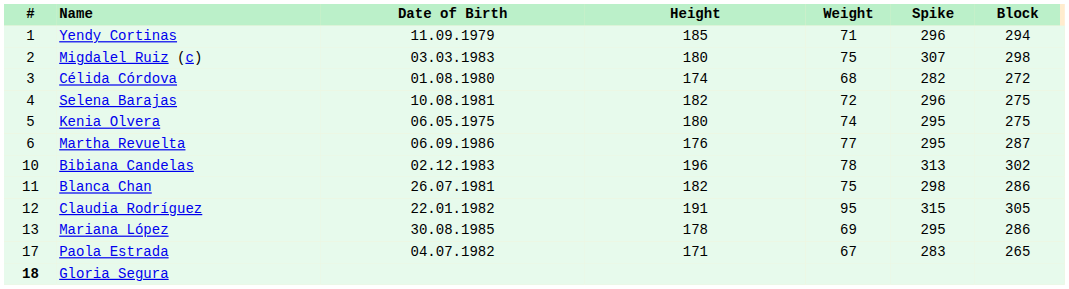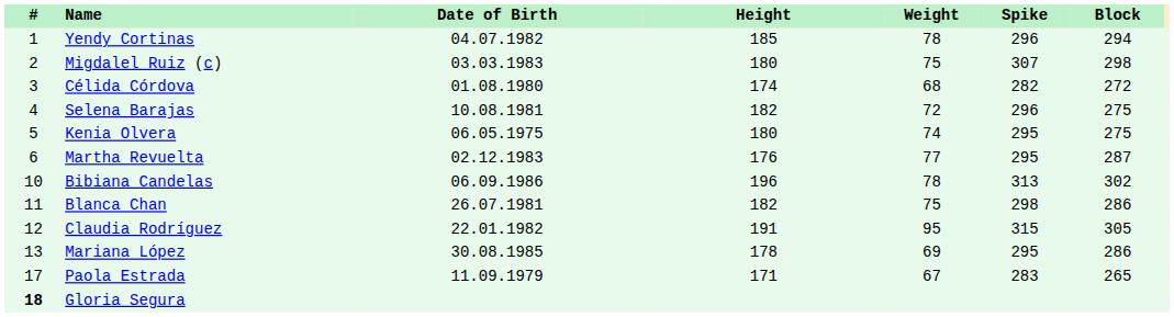 <table border=0 cellpadding=2 cellspacing=0  |- bgcolor=#FFECCE style="text-align:center; font-size:90%;" width=100%>
 <tr bgcolor=#BBF0C9>
 <th width=5%>#</th>
 <th width=25% align=left>Name</th>
 <th width=25%>Date of Birth</th>
 <th width=21%>Height</th>
 <th width=8%>Weight</th>
 <th width=8%>Spike</th>
 <th width=8%>Block</th>
 </tr>
 <tr bgcolor=#E7FAEC>
 <td>1</td>
 <td align=left><a href='#'>Yendy Cortinas</a></td>
-<td>11.09.1979</td>
+<td>04.07.1982</td>
 <td>185</td>
-<td>71</td>
+<td>78</td>
 <td>296</td>
 <td>294</td>
 <td></td>
 </tr>
 <tr bgcolor=#E7FAEC>
 <td>2</td>
 <td align=left><a href='#'>Migdalel Ruiz</a> (<a href='#'>c</a>)</td>
 <td>03.03.1983</td>
 <td>180</td>
 <td>75</td>
 <td>307</td>
 <td>298</td>
 <td></td>
 </tr>
 <tr bgcolor=#E7FAEC>
 <td>3</td>
 <td align=left><a href='#'>Célida Córdova</a></td>
 <td>01.08.1980</td>
 <td>174</td>
 <td>68</td>
 <td>282</td>
 <td>272</td>
 <td></td>
 </tr>
 <tr bgcolor=#E7FAEC>
 <td>4</td>
 <td align=left><a href='#'>Selena Barajas</a></td>
 <td>10.08.1981</td>
 <td>182</td>
 <td>72</td>
 <td>296</td>
 <td>275</td>
 <td></td>
 </tr>
 <tr bgcolor=#E7FAEC>
 <td>5</td>
 <td align=left><a href='#'>Kenia Olvera</a></td>
 <td>06.05.1975</td>
 <td>180</td>
 <td>74</td>
 <td>295</td>
 <td>275</td>
 <td></td>
 </tr>
 <tr bgcolor=#E7FAEC>
 <td>6</td>
 <td align=left><a href='#'>Martha Revuelta</a></td>
-<td>06.09.1986</td>
+<td>02.12.1983</td>
 <td>176</td>
 <td>77</td>
 <td>295</td>
 <td>287</td>
 <td></td>
 </tr>
 <tr bgcolor=#E7FAEC>
 <td>10</td>
 <td align=left><a href='#'>Bibiana Candelas</a></td>
-<td>02.12.1983</td>
+<td>06.09.1986</td>
 <td>196</td>
 <td>78</td>
 <td>313</td>
 <td>302</td>
 <td></td>
 </tr>
 <tr bgcolor=#E7FAEC>
 <td>11</td>
 <td align=left><a href='#'>Blanca Chan</a></td>
 <td>26.07.1981</td>
 <td>182</td>
 <td>75</td>
 <td>298</td>
 <td>286</td>
 <td></td>
 </tr>
 <tr bgcolor=#E7FAEC>
 <td>12</td>
 <td align=left><a href='#'>Claudia Rodríguez</a></td>
 <td>22.01.1982</td>
 <td>191</td>
 <td>95</td>
 <td>315</td>
 <td>305</td>
 <td></td>
 </tr>
 <tr bgcolor=#E7FAEC>
 <td>13</td>
 <td align=left><a href='#'>Mariana López</a></td>
 <td>30.08.1985</td>
 <td>178</td>
 <td>69</td>
 <td>295</td>
 <td>286</td>
 <td></td>
 </tr>
 <tr bgcolor=#E7FAEC>
 <td>17</td>
 <td align=left><a href='#'>Paola Estrada</a></td>
-<td>04.07.1982</td>
+<td>11.09.1979</td>
 <td>171</td>
 <td>67</td>
 <td>283</td>
 <td>265</td>
 <td></td>
 </tr>
 <tr bgcolor=#E7FAEC>
 <td><strong>18</strong></td>
 <td align=left><a href='#'>Gloria Segura</a></td>
 <td></td>
 <td></td>
 <td></td>
 <td></td>
 <td></td>
 <td></td>
 </tr>
 </table>
